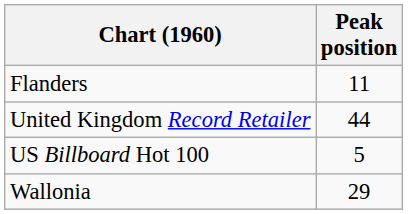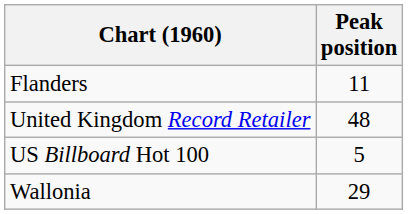 <table class="wikitable sortable">
 <tr>
 <th>Chart (1960)</th>
 <th>Peak<br>position</th>
 </tr>
 <tr>
 <td>Flanders</td>
 <td align="center">11</td>
 </tr>
 <tr>
 <td>United Kingdom <em><a href='#'>Record Retailer</a></em></td>
-<td align="center">44</td>
+<td align="center">48</td>
 </tr>
 <tr>
 <td>US <em>Billboard</em> Hot 100</td>
 <td align="center">5</td>
 </tr>
 <tr>
 <td>Wallonia</td>
 <td align="center">29</td>
 </tr>
 </table>
